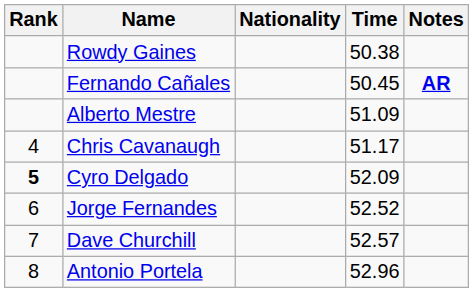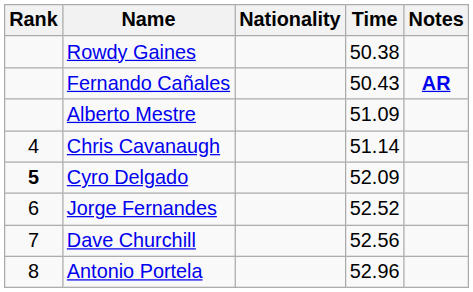 <table class="wikitable sortable" style="text-align:center">
 <tr>
 <th>Rank</th>
 <th>Name</th>
 <th>Nationality</th>
 <th>Time</th>
 <th>Notes</th>
 </tr>
 <tr>
 <td></td>
 <td align=left><a href='#'>Rowdy Gaines</a></td>
 <td align=left></td>
 <td>50.38</td>
 <td></td>
 </tr>
 <tr>
 <td></td>
 <td align=left><a href='#'>Fernando Cañales</a></td>
 <td align=left></td>
-<td>50.45</td>
+<td>50.43</td>
 <td><strong><a href='#'>AR</a></strong></td>
 </tr>
 <tr>
 <td></td>
 <td align=left><a href='#'>Alberto Mestre</a></td>
 <td align=left></td>
 <td>51.09</td>
 <td></td>
 </tr>
 <tr>
 <td>4</td>
 <td align=left><a href='#'>Chris Cavanaugh</a></td>
 <td align=left></td>
-<td>51.17</td>
+<td>51.14</td>
 <td></td>
 </tr>
 <tr>
 <td><strong>5</strong></td>
 <td align=left><a href='#'>Cyro Delgado</a></td>
 <td align=left></td>
 <td>52.09</td>
 <td></td>
 </tr>
 <tr>
 <td>6</td>
 <td align=left><a href='#'>Jorge Fernandes</a></td>
 <td align=left></td>
 <td>52.52</td>
 <td></td>
 </tr>
 <tr>
 <td>7</td>
 <td align=left><a href='#'>Dave Churchill</a></td>
 <td align=left></td>
-<td>52.57</td>
+<td>52.56</td>
 <td></td>
 </tr>
 <tr>
 <td>8</td>
 <td align=left><a href='#'>Antonio Portela</a></td>
 <td align=left></td>
 <td>52.96</td>
 <td></td>
 </tr>
 </table>
